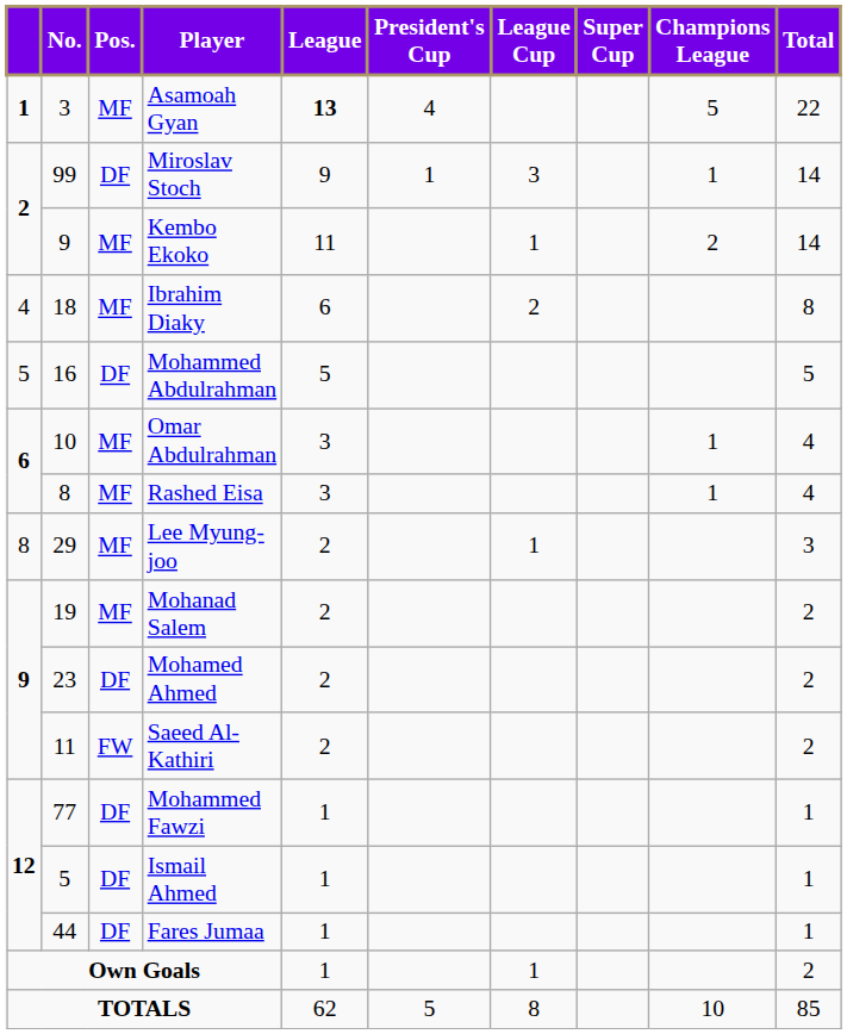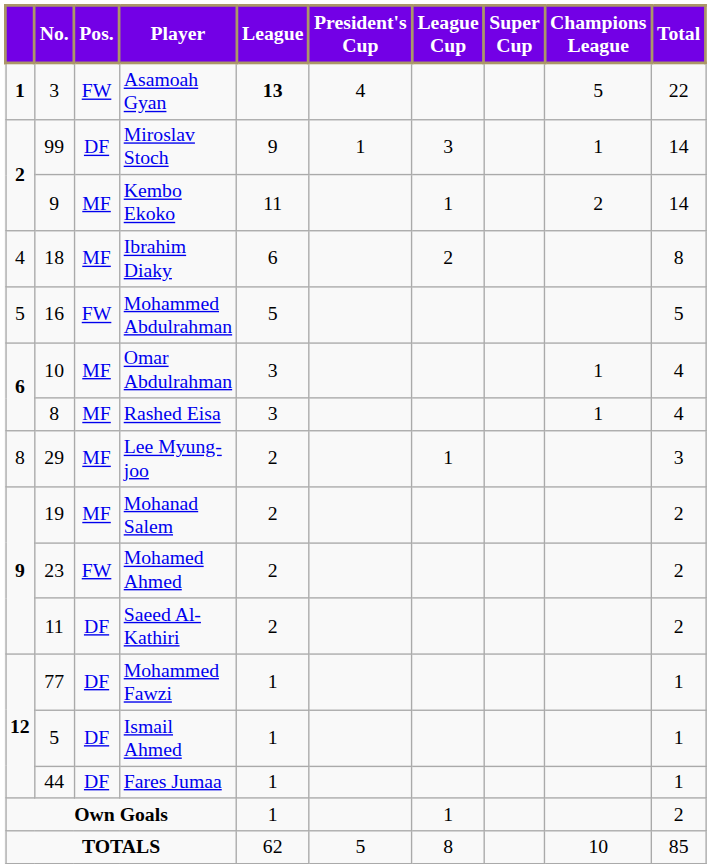 <table class="wikitable" style="width:37%; text-align:center; font-size:90%;">
 <tr>
 <th style="color:#FFFFFF; background:#7300E6; border:2px solid #AB9767;"></th>
 <th style="color:#FFFFFF; background:#7300E6; border:2px solid #AB9767;">No.</th>
 <th style="color:#FFFFFF; background:#7300E6; border:2px solid #AB9767;">Pos.</th>
 <th style="color:#FFFFFF; background:#7300E6; border:2px solid #AB9767;">Player</th>
 <th style="color:#FFFFFF; background:#7300E6; border:2px solid #AB9767;">League</th>
 <th style="color:#FFFFFF; background:#7300E6; border:2px solid #AB9767;">President's Cup</th>
 <th style="color:#FFFFFF; background:#7300E6; border:2px solid #AB9767;">League Cup</th>
 <th style="color:#FFFFFF; background:#7300E6; border:2px solid #AB9767;">Super Cup</th>
 <th style="color:#FFFFFF; background:#7300E6; border:2px solid #AB9767;">Champions League</th>
 <th style="color:#FFFFFF; background:#7300E6; border:2px solid #AB9767;">Total</th>
 </tr>
 <tr>
 <td><strong>1</strong></td>
 <td>3</td>
-<td><a href='#'>MF</a></td>
+<td><a href='#'>FW</a></td>
 <td align="left"> <a href='#'>Asamoah Gyan</a></td>
 <td><strong>13</strong></td>
 <td>4</td>
 <td></td>
 <td></td>
 <td>5</td>
 <td>22</td>
 </tr>
 <tr>
 <td rowspan=2><strong>2</strong></td>
 <td>99</td>
 <td><a href='#'>DF</a></td>
 <td align="left"> <a href='#'>Miroslav Stoch</a></td>
 <td>9</td>
 <td>1</td>
 <td>3</td>
 <td></td>
 <td>1</td>
 <td>14</td>
 </tr>
 <tr>
 <td>9</td>
 <td><a href='#'>MF</a></td>
 <td align="left"> <a href='#'>Kembo Ekoko</a></td>
 <td>11</td>
 <td></td>
 <td>1</td>
 <td></td>
 <td>2</td>
 <td>14</td>
 </tr>
 <tr>
 <td>4</td>
 <td>18</td>
 <td><a href='#'>MF</a></td>
 <td align="left"> <a href='#'>Ibrahim Diaky</a></td>
 <td>6</td>
 <td></td>
 <td>2</td>
 <td></td>
 <td></td>
 <td>8</td>
 </tr>
 <tr>
 <td>5</td>
 <td>16</td>
-<td><a href='#'>DF</a></td>
+<td><a href='#'>FW</a></td>
 <td align="left"> <a href='#'>Mohammed Abdulrahman</a></td>
 <td>5</td>
 <td></td>
 <td></td>
 <td></td>
 <td></td>
 <td>5</td>
 </tr>
 <tr>
 <td rowspan=2><strong>6</strong></td>
 <td>10</td>
 <td><a href='#'>MF</a></td>
 <td align="left"> <a href='#'>Omar Abdulrahman</a></td>
 <td>3</td>
 <td></td>
 <td></td>
 <td></td>
 <td>1</td>
 <td>4</td>
 </tr>
 <tr>
 <td>8</td>
 <td><a href='#'>MF</a></td>
 <td align="left"> <a href='#'>Rashed Eisa</a></td>
 <td>3</td>
 <td></td>
 <td></td>
 <td></td>
 <td>1</td>
 <td>4</td>
 </tr>
 <tr>
 <td>8</td>
 <td>29</td>
 <td><a href='#'>MF</a></td>
 <td align="left"> <a href='#'>Lee Myung-joo</a></td>
 <td>2</td>
 <td></td>
 <td>1</td>
 <td></td>
 <td></td>
 <td>3</td>
 </tr>
 <tr>
 <td rowspan=3><strong>9</strong></td>
 <td>19</td>
 <td><a href='#'>MF</a></td>
 <td align="left"> <a href='#'>Mohanad Salem</a></td>
 <td>2</td>
 <td></td>
 <td></td>
 <td></td>
 <td></td>
 <td>2</td>
 </tr>
 <tr>
 <td>23</td>
-<td><a href='#'>DF</a></td>
+<td><a href='#'>FW</a></td>
 <td align="left"> <a href='#'>Mohamed Ahmed</a></td>
 <td>2</td>
 <td></td>
 <td></td>
 <td></td>
 <td></td>
 <td>2</td>
 </tr>
 <tr>
 <td>11</td>
-<td><a href='#'>FW</a></td>
+<td><a href='#'>DF</a></td>
 <td align="left"> <a href='#'>Saeed Al-Kathiri</a></td>
 <td>2</td>
 <td></td>
 <td></td>
 <td></td>
 <td></td>
 <td>2</td>
 </tr>
 <tr>
 <td rowspan=3><strong>12</strong></td>
 <td>77</td>
 <td><a href='#'>DF</a></td>
 <td align="left"> <a href='#'>Mohammed Fawzi</a></td>
 <td>1</td>
 <td></td>
 <td></td>
 <td></td>
 <td></td>
 <td>1</td>
 </tr>
 <tr>
 <td>5</td>
 <td><a href='#'>DF</a></td>
 <td align="left"> <a href='#'>Ismail Ahmed</a></td>
 <td>1</td>
 <td></td>
 <td></td>
 <td></td>
 <td></td>
 <td>1</td>
 </tr>
 <tr>
 <td>44</td>
 <td><a href='#'>DF</a></td>
 <td align="left"> <a href='#'>Fares Jumaa</a></td>
 <td>1</td>
 <td></td>
 <td></td>
 <td></td>
 <td></td>
 <td>1</td>
 </tr>
 <tr>
 <td colspan="4"><strong>Own Goals</strong></td>
 <td>1</td>
 <td></td>
 <td>1</td>
 <td></td>
 <td></td>
 <td>2</td>
 </tr>
 <tr>
 <td colspan="4"><strong>TOTALS</strong></td>
 <td>62</td>
 <td>5</td>
 <td>8</td>
 <td></td>
 <td>10</td>
 <td>85</td>
 </tr>
 </table>
